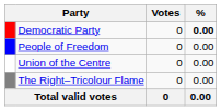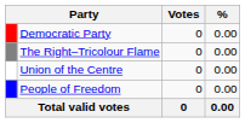 <table class="wikitable">
 <tr>
 <th colspan="2" style="width: 130px">Party</th>
 <th style="width: 50px">Votes</th>
 <th style="width: 40px">%</th>
 </tr>
 <tr>
 <td style="background-color:red">  </td>
 <td style="text-align: left"><a href='#'>Democratic Party</a></td>
 <td style="text-align: right">0</td>
-<td style="text-align: right"><strong>0.00</strong></td>
+<td style="text-align: right">0.00</td>
 </tr>
 <tr>
-<td style="background-color:blue">  </td>
-<td style="text-align: left"><a href='#'>People of Freedom</a></td>
-<td style="text-align: right">0</td>
-<td style="text-align: right">0.00</td>
+<td style="background-color:grey">  </td>
+<td style="text-align: left"><a href='#'>The Right–Tricolour Flame</a></td>
+<td align="right">0</td>
+<td align="right">0.00</td>
 </tr>
 <tr>
 <td style="background-color:white">  </td>
 <td style="text-align: left"><a href='#'>Union of the Centre</a></td>
 <td align="right">0</td>
 <td align="right">0.00</td>
 </tr>
 <tr>
-<td style="background-color:grey">  </td>
-<td style="text-align: left"><a href='#'>The Right–Tricolour Flame</a></td>
-<td align="right">0</td>
-<td align="right">0.00</td>
+<td style="background-color:blue">  </td>
+<td style="text-align: left"><a href='#'>People of Freedom</a></td>
+<td style="text-align: right">0</td>
+<td style="text-align: right">0.00</td>
 </tr>
 <tr bgcolor="white">
 <th align="right" colspan=2>Total valid votes</th>
 <th align="right">0</th>
 <th align="right">0.00</th>
 </tr>
 </table>
